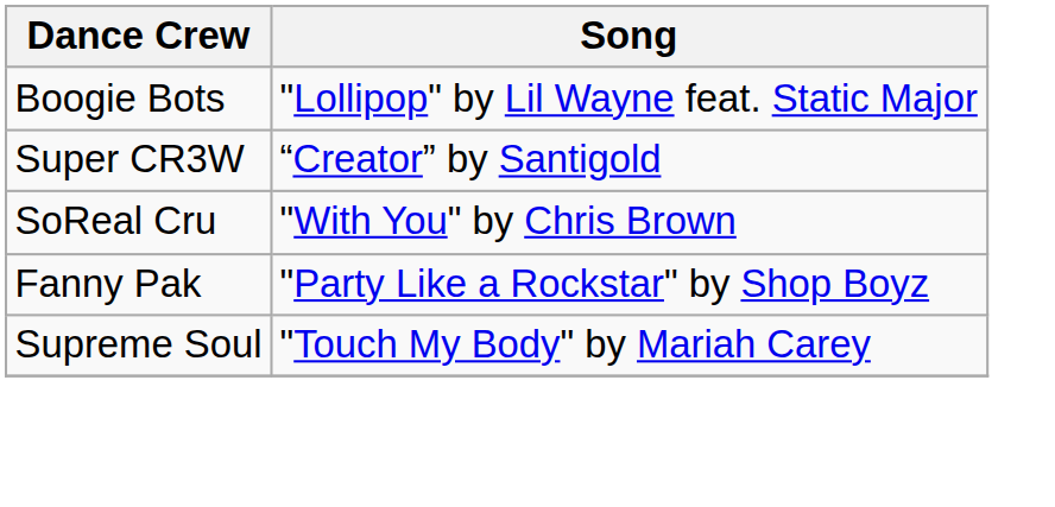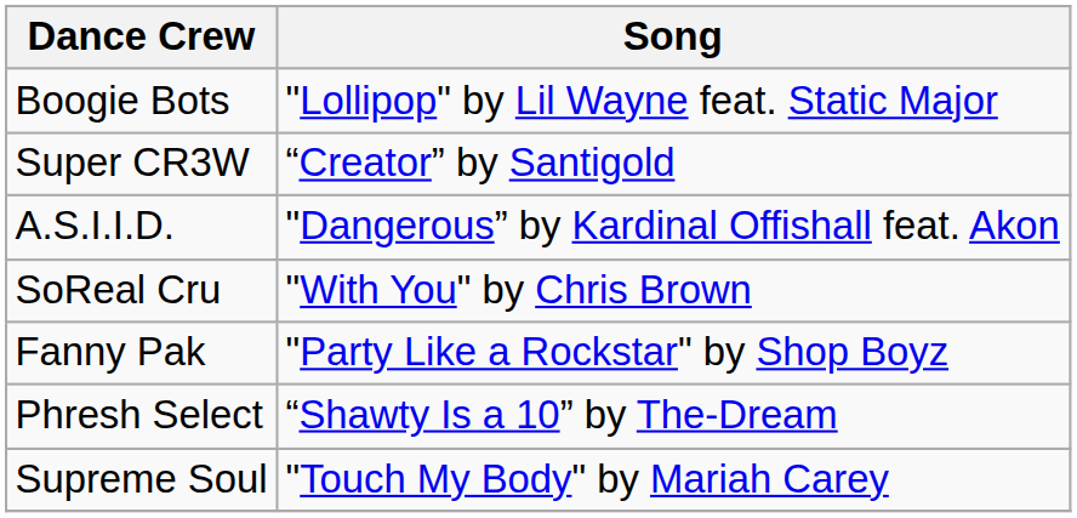 <table class="wikitable" style=white-space:nowrap; text-align:center; table-layout: fixed;">
 <tr>
 <th>Dance Crew</th>
 <th>Song</th>
 </tr>
 <tr>
 <td>Boogie Bots</td>
 <td>"<a href='#'>Lollipop</a>" by <a href='#'>Lil Wayne</a> feat. <a href='#'>Static Major</a></td>
 </tr>
 <tr>
 <td>Super CR3W</td>
 <td>“<a href='#'>Creator</a>” by <a href='#'>Santigold</a></td>
 </tr>
 <tr>
+<td>A.S.I.I.D.</td>
+<td>"<a href='#'>Dangerous</a>” by <a href='#'>Kardinal Offishall</a> feat. <a href='#'>Akon</a></td>
+</tr>
+<tr>
 <td>SoReal Cru</td>
 <td>"<a href='#'>With You</a>" by <a href='#'>Chris Brown</a></td>
 </tr>
 <tr>
 <td>Fanny Pak</td>
 <td>"<a href='#'>Party Like a Rockstar</a>" by <a href='#'>Shop Boyz</a></td>
 </tr>
 <tr>
+<td>Phresh Select</td>
+<td>“<a href='#'>Shawty Is a 10</a>” by <a href='#'>The-Dream</a></td>
+</tr>
+<tr>
 <td>Supreme Soul</td>
 <td>"<a href='#'>Touch My Body</a>" by <a href='#'>Mariah Carey</a></td>
 </tr>
 <tr>
 </tr>
 </table>
